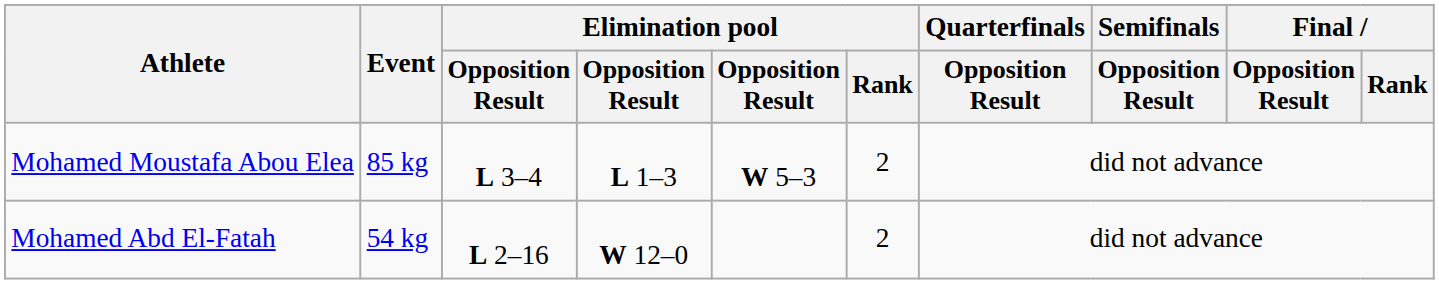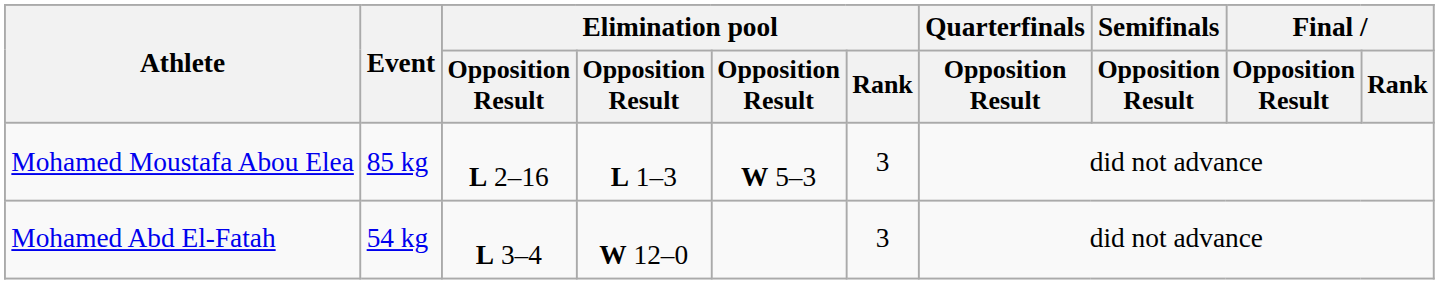 <table class=wikitable style=font-size:90%;text-align:center>
 <tr>
 <th rowspan=2>Athlete</th>
 <th rowspan=2>Event</th>
 <th colspan=4>Elimination pool</th>
 <th>Quarterfinals</th>
 <th>Semifinals</th>
 <th colspan=2>Final / </th>
 </tr>
 <tr style=font-size:95%>
 <th>Opposition<br>Result</th>
 <th>Opposition<br>Result</th>
 <th>Opposition<br>Result</th>
 <th>Rank</th>
 <th>Opposition<br>Result</th>
 <th>Opposition<br>Result</th>
 <th>Opposition<br>Result</th>
 <th>Rank</th>
 </tr>
 <tr>
 <td align=left><a href='#'>Mohamed Moustafa Abou Elea</a></td>
 <td align=left><a href='#'>85 kg</a></td>
-<td><br><strong>L</strong> 3–4</td>
+<td><br><strong>L</strong> 2–16</td>
 <td><br><strong>L</strong> 1–3</td>
 <td><br><strong>W</strong> 5–3</td>
-<td>2</td>
+<td>3</td>
 <td colspan=4>did not advance</td>
 </tr>
 <tr>
 <td align=left><a href='#'>Mohamed Abd El-Fatah</a></td>
 <td align=left><a href='#'>54 kg</a></td>
-<td><br><strong>L</strong> 2–16</td>
+<td><br><strong>L</strong> 3–4</td>
 <td><br><strong>W</strong> 12–0</td>
 <td></td>
-<td>2</td>
+<td>3</td>
 <td colspan=4>did not advance</td>
 </tr>
 </table>
